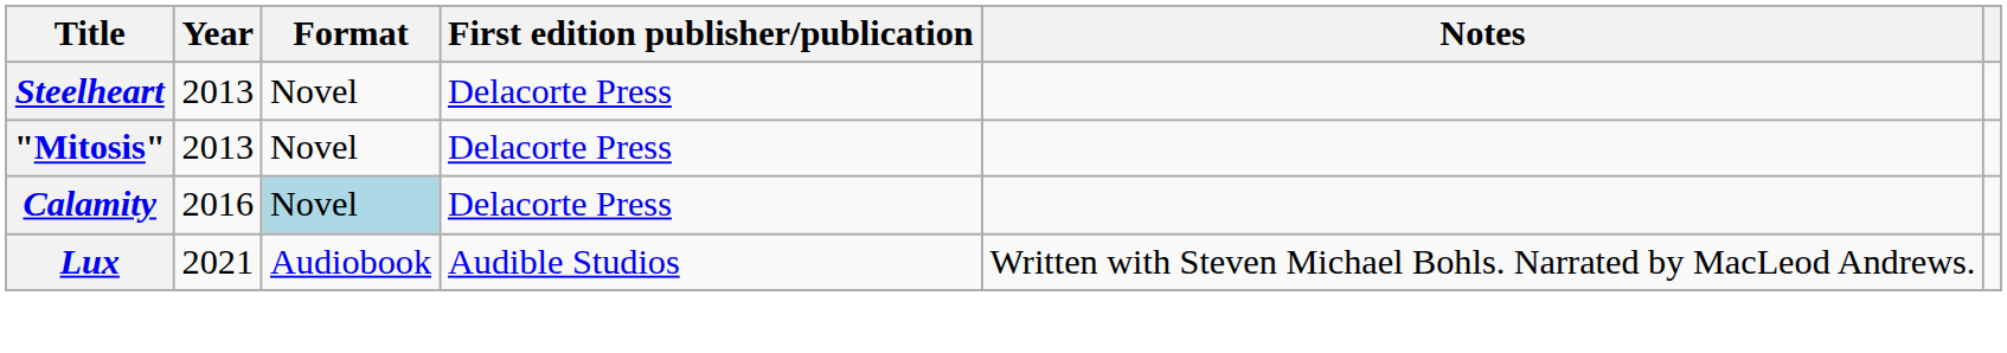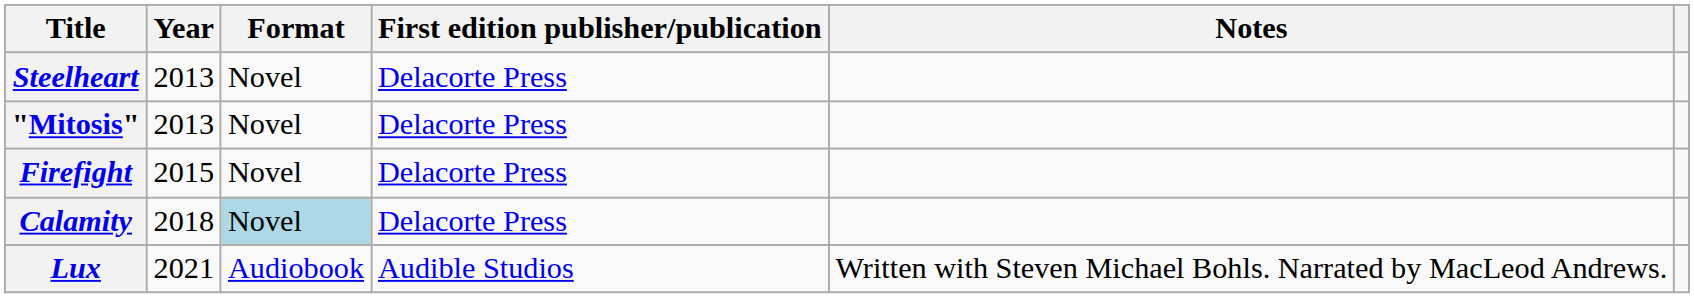 <table class="wikitable sortable plainrowheaders">
 <tr>
 <th scope="col">Title</th>
 <th scope="col">Year</th>
 <th scope="col" class="unsortable">Format</th>
 <th scope="col" class="unsortable">First edition publisher/publication</th>
 <th scope="col" class="unsortable">Notes</th>
 <th scope="col" class="unsortable"></th>
 </tr>
 <tr>
 <th scope="row"><em><a href='#'>Steelheart</a></em></th>
 <td>2013</td>
 <td>Novel</td>
 <td><a href='#'>Delacorte Press</a></td>
 <td></td>
 <td align="center"></td>
 </tr>
 <tr>
 <th scope="row">"<a href='#'>Mitosis</a>"</th>
 <td>2013</td>
 <td>Novel</td>
 <td><a href='#'>Delacorte Press</a></td>
 <td></td>
 <td align="center"></td>
 </tr>
 <tr>
+<th scope="row"><em><a href='#'>Firefight</a></em></th>
+<td>2015</td>
+<td>Novel</td>
+<td><a href='#'>Delacorte Press</a></td>
+<td></td>
+<td align="center"></td>
+</tr>
+<tr>
 <th scope="row"><em><a href='#'>Calamity</a></em></th>
-<td>2016</td>
+<td>2018</td>
 <td style="background: lightblue;">Novel</td>
 <td><a href='#'>Delacorte Press</a></td>
 <td></td>
 <td align="center"></td>
 </tr>
 <tr>
 <th scope="row"><em><a href='#'>Lux</a></em></th>
 <td>2021</td>
 <td><a href='#'>Audiobook</a></td>
 <td><a href='#'>Audible Studios</a></td>
 <td>Written with Steven Michael Bohls. Narrated by MacLeod Andrews.</td>
 <td align="center"></td>
 </tr>
 </table>
